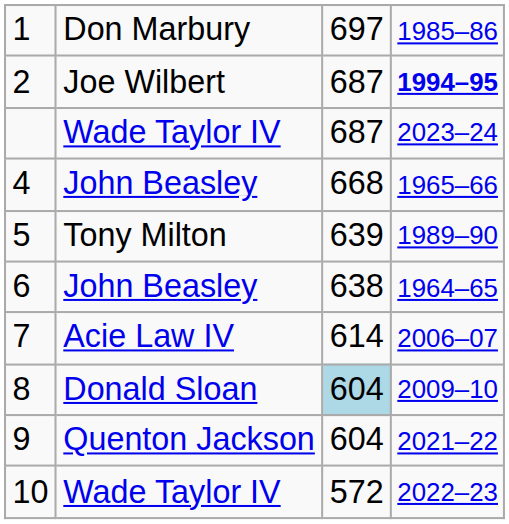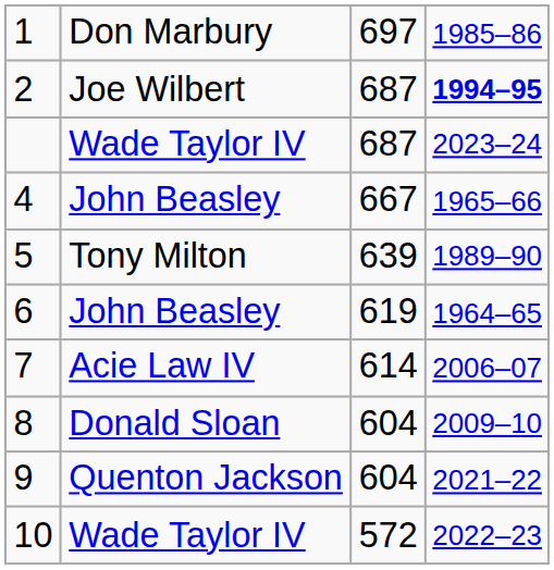 <table class="wikitable">
 <tr>
 </tr>
 <tr>
 <td>1</td>
 <td>Don Marbury</td>
 <td>697</td>
 <td style="font-size:80%;"><a href='#'>1985–86</a></td>
 </tr>
 <tr>
 <td>2</td>
 <td>Joe Wilbert</td>
 <td>687</td>
 <td style="font-size:80%;"><strong><a href='#'>1994–95</a></strong></td>
 </tr>
 <tr>
 <td></td>
 <td><a href='#'>Wade Taylor IV</a></td>
 <td>687</td>
 <td style="font-size:80%;"><a href='#'>2023–24</a></td>
 </tr>
 <tr>
 <td>4</td>
 <td><a href='#'>John Beasley</a></td>
-<td>668</td>
+<td>667</td>
 <td style="font-size:80%;"><a href='#'>1965–66</a></td>
 </tr>
 <tr>
 <td>5</td>
 <td>Tony Milton</td>
 <td>639</td>
 <td style="font-size:80%;"><a href='#'>1989–90</a></td>
 </tr>
 <tr>
 <td>6</td>
 <td><a href='#'>John Beasley</a></td>
-<td>638</td>
+<td>619</td>
 <td style="font-size:80%;"><a href='#'>1964–65</a></td>
 </tr>
 <tr>
 <td>7</td>
 <td><a href='#'>Acie Law IV</a></td>
 <td>614</td>
 <td style="font-size:80%;"><a href='#'>2006–07</a></td>
 </tr>
 <tr>
 <td>8</td>
 <td><a href='#'>Donald Sloan</a></td>
-<td style="background: lightblue;">604</td>
+<td>604</td>
 <td style="font-size:80%;"><a href='#'>2009–10</a></td>
 </tr>
 <tr>
 <td>9</td>
 <td><a href='#'>Quenton Jackson</a></td>
 <td>604</td>
 <td style="font-size:80%;"><a href='#'>2021–22</a></td>
 </tr>
 <tr>
 <td>10</td>
 <td><a href='#'>Wade Taylor IV</a></td>
 <td>572</td>
 <td style="font-size:80%;"><a href='#'>2022–23</a></td>
 </tr>
 </table>
